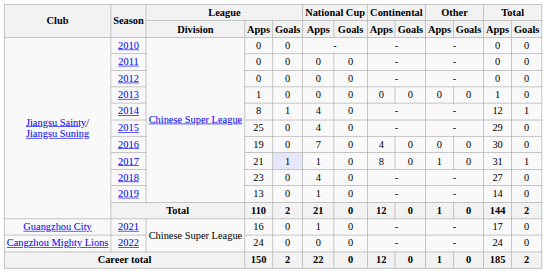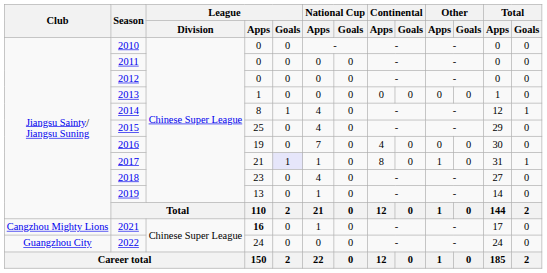 <table class="wikitable" style="text-align: center">
 <tr>
 <th rowspan="2">Club</th>
 <th rowspan="2">Season</th>
 <th colspan="3">League</th>
 <th colspan="2">National Cup</th>
 <th colspan="2">Continental</th>
 <th colspan="2">Other</th>
 <th colspan="2">Total</th>
 </tr>
 <tr>
 <th>Division</th>
 <th>Apps</th>
 <th>Goals</th>
 <th>Apps</th>
 <th>Goals</th>
 <th>Apps</th>
 <th>Goals</th>
 <th>Apps</th>
 <th>Goals</th>
 <th>Apps</th>
 <th>Goals</th>
 </tr>
 <tr>
 <td rowspan="11"><a href='#'>Jiangsu Sainty</a>/<br><a href='#'>Jiangsu Suning</a></td>
 <td><a href='#'>2010</a></td>
 <td rowspan="10"><a href='#'>Chinese Super League</a></td>
 <td>0</td>
 <td>0</td>
 <td colspan="2">-</td>
 <td colspan="2">-</td>
 <td colspan="2">-</td>
 <td>0</td>
 <td>0</td>
 </tr>
 <tr>
 <td><a href='#'>2011</a></td>
 <td>0</td>
 <td>0</td>
 <td>0</td>
 <td>0</td>
 <td colspan="2">-</td>
 <td colspan="2">-</td>
 <td>0</td>
 <td>0</td>
 </tr>
 <tr>
 <td><a href='#'>2012</a></td>
 <td>0</td>
 <td>0</td>
 <td>0</td>
 <td>0</td>
 <td colspan="2">-</td>
 <td colspan="2">-</td>
 <td>0</td>
 <td>0</td>
 </tr>
 <tr>
 <td><a href='#'>2013</a></td>
 <td>1</td>
 <td>0</td>
 <td>0</td>
 <td>0</td>
 <td>0</td>
 <td>0</td>
 <td>0</td>
 <td>0</td>
 <td>1</td>
 <td>0</td>
 </tr>
 <tr>
 <td><a href='#'>2014</a></td>
 <td>8</td>
 <td>1</td>
 <td>4</td>
 <td>0</td>
 <td colspan="2">-</td>
 <td colspan="2">-</td>
 <td>12</td>
 <td>1</td>
 </tr>
 <tr>
 <td><a href='#'>2015</a></td>
 <td>25</td>
 <td>0</td>
 <td>4</td>
 <td>0</td>
 <td colspan="2">-</td>
 <td colspan="2">-</td>
 <td>29</td>
 <td>0</td>
 </tr>
 <tr>
 <td><a href='#'>2016</a></td>
 <td>19</td>
 <td>0</td>
 <td>7</td>
 <td>0</td>
 <td>4</td>
 <td>0</td>
 <td>0</td>
 <td>0</td>
 <td>30</td>
 <td>0</td>
 </tr>
 <tr>
 <td><a href='#'>2017</a></td>
 <td>21</td>
 <td style="background: lavender;">1</td>
 <td>1</td>
 <td>0</td>
 <td>8</td>
 <td>0</td>
 <td>1</td>
 <td>0</td>
 <td>31</td>
 <td>1</td>
 </tr>
 <tr>
 <td><a href='#'>2018</a></td>
 <td>23</td>
 <td>0</td>
 <td>4</td>
 <td>0</td>
 <td colspan="2">-</td>
 <td colspan="2">-</td>
 <td>27</td>
 <td>0</td>
 </tr>
 <tr>
 <td><a href='#'>2019</a></td>
 <td>13</td>
 <td>0</td>
 <td>1</td>
 <td>0</td>
 <td colspan="2">-</td>
 <td colspan="2">-</td>
 <td>14</td>
 <td>0</td>
 </tr>
 <tr>
 <th colspan="2"><strong>Total</strong></th>
 <th>110</th>
 <th>2</th>
 <th>21</th>
 <th>0</th>
 <th>12</th>
 <th>0</th>
 <th>1</th>
 <th>0</th>
 <th>144</th>
 <th>2</th>
 </tr>
 <tr>
-<td><a href='#'>Guangzhou City</a></td>
+<td><a href='#'>Cangzhou Mighty Lions</a></td>
 <td><a href='#'>2021</a></td>
 <td rowspan=2>Chinese Super League</td>
-<td>16</td>
+<td><strong>16</strong></td>
 <td>0</td>
 <td>1</td>
 <td>0</td>
 <td colspan="2">-</td>
 <td colspan="2">-</td>
 <td>17</td>
 <td>0</td>
 </tr>
 <tr>
-<td><a href='#'>Cangzhou Mighty Lions</a></td>
+<td><a href='#'>Guangzhou City</a></td>
 <td><a href='#'>2022</a></td>
 <td>24</td>
 <td>0</td>
 <td>0</td>
 <td>0</td>
 <td colspan="2">-</td>
 <td colspan="2">-</td>
 <td>24</td>
 <td>0</td>
 </tr>
 <tr>
 <th colspan=3>Career total</th>
 <th>150</th>
 <th>2</th>
 <th>22</th>
 <th>0</th>
 <th>12</th>
 <th>0</th>
 <th>1</th>
 <th>0</th>
 <th>185</th>
 <th>2</th>
 </tr>
 </table>
